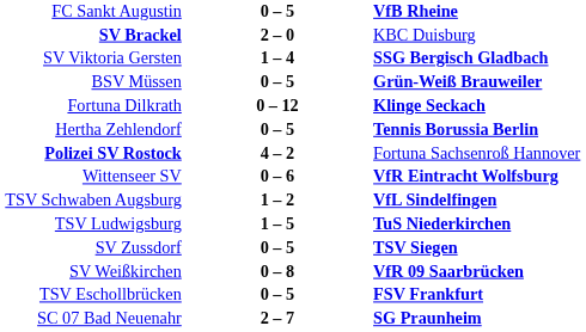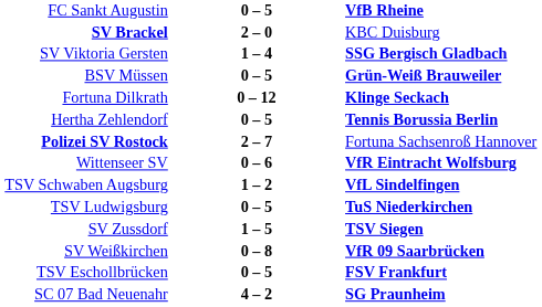 <table width=100% cellspacing=1>
 <tr>
 <th width=25%></th>
 <th width=10%></th>
 <th width=25%></th>
 <th></th>
 </tr>
 <tr style=font-size:90%>
 <td align=right><a href='#'>FC Sankt Augustin</a></td>
 <td align=center><strong>0 – 5</strong></td>
 <td><strong><a href='#'>VfB Rheine</a></strong></td>
 </tr>
 <tr style=font-size:90%>
 <td align=right><strong><a href='#'>SV Brackel</a></strong></td>
 <td align=center><strong>2 – 0</strong></td>
 <td><a href='#'>KBC Duisburg</a></td>
 </tr>
 <tr style=font-size:90%>
 <td align=right><a href='#'>SV Viktoria Gersten</a></td>
 <td align=center><strong>1 – 4</strong></td>
 <td><strong><a href='#'>SSG Bergisch Gladbach</a></strong></td>
 </tr>
 <tr style=font-size:90%>
 <td align=right><a href='#'>BSV Müssen</a></td>
 <td align=center><strong>0 – 5</strong></td>
 <td><strong><a href='#'>Grün-Weiß Brauweiler</a></strong></td>
 </tr>
 <tr style=font-size:90%>
 <td align=right><a href='#'>Fortuna Dilkrath</a></td>
 <td align=center><strong>0 – 12</strong></td>
 <td><strong><a href='#'>Klinge Seckach</a></strong></td>
 </tr>
 <tr style=font-size:90%>
 <td align=right><a href='#'>Hertha Zehlendorf</a></td>
 <td align=center><strong>0 – 5</strong></td>
 <td><strong><a href='#'>Tennis Borussia Berlin</a></strong></td>
 </tr>
 <tr style=font-size:90%>
 <td align=right><strong><a href='#'>Polizei SV Rostock</a></strong></td>
-<td align=center><strong>4 – 2</strong></td>
+<td align=center><strong>2 – 7</strong></td>
 <td><a href='#'>Fortuna Sachsenroß Hannover</a></td>
 </tr>
 <tr style=font-size:90%>
 <td align=right><a href='#'>Wittenseer SV</a></td>
 <td align=center><strong>0 – 6</strong></td>
 <td><strong><a href='#'>VfR Eintracht Wolfsburg</a></strong></td>
 </tr>
 <tr style=font-size:90%>
 <td align=right><a href='#'>TSV Schwaben Augsburg</a></td>
 <td align=center><strong>1 – 2</strong></td>
 <td><strong><a href='#'>VfL Sindelfingen</a></strong></td>
 </tr>
 <tr style=font-size:90%>
 <td align=right><a href='#'>TSV Ludwigsburg</a></td>
-<td align=center><strong>1 – 5</strong></td>
+<td align=center><strong>0 – 5</strong></td>
 <td><strong><a href='#'>TuS Niederkirchen</a></strong></td>
 </tr>
 <tr style=font-size:90%>
 <td align=right><a href='#'>SV Zussdorf</a></td>
-<td align=center><strong>0 – 5</strong></td>
+<td align=center><strong>1 – 5</strong></td>
 <td><strong><a href='#'>TSV Siegen</a></strong></td>
 </tr>
 <tr style=font-size:90%>
 <td align=right><a href='#'>SV Weißkirchen</a></td>
 <td align=center><strong>0 – 8</strong></td>
 <td><strong><a href='#'>VfR 09 Saarbrücken</a></strong></td>
 </tr>
 <tr style=font-size:90%>
 <td align=right><a href='#'>TSV Eschollbrücken</a></td>
 <td align=center><strong>0 – 5</strong></td>
 <td><strong><a href='#'>FSV Frankfurt</a></strong></td>
 </tr>
 <tr style=font-size:90%>
 <td align=right><a href='#'>SC 07 Bad Neuenahr</a></td>
-<td align=center><strong>2 – 7</strong></td>
+<td align=center><strong>4 – 2</strong></td>
 <td><strong><a href='#'>SG Praunheim</a></strong></td>
 </tr>
 <tr style=font-size:90%>
 </tr>
 </table>
